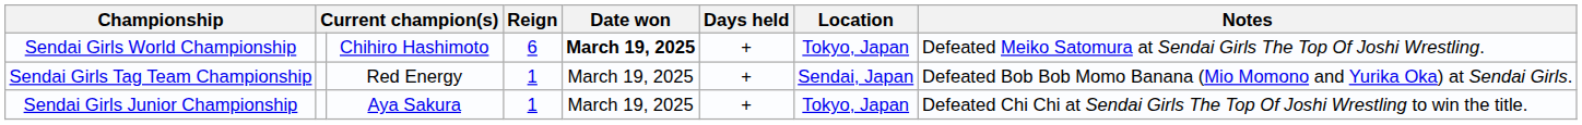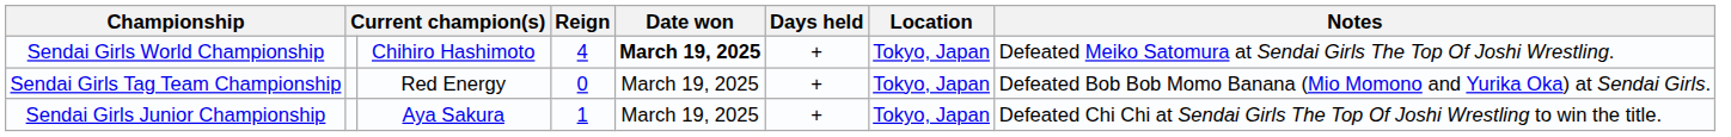 <table class="wikitable" style="text-align:center; background:#fcfdff; font-size:85%;">
 <tr>
 <th>Championship</th>
 <th colspan="2">Current champion(s)</th>
 <th>Reign</th>
 <th>Date won</th>
 <th>Days held</th>
 <th>Location</th>
 <th>Notes</th>
 </tr>
 <tr>
 <td><a href='#'>Sendai Girls World Championship</a></td>
 <td></td>
 <td><a href='#'>Chihiro Hashimoto</a></td>
-<td><a href='#'>6</a></td>
+<td><a href='#'>4</a></td>
 <td><strong>March 19, 2025</strong></td>
 <td>+</td>
 <td><a href='#'>Tokyo, Japan</a></td>
 <td align=left>Defeated <a href='#'>Meiko Satomura</a> at <em>Sendai Girls The Top Of Joshi Wrestling</em>.</td>
 </tr>
 <tr>
 <td><a href='#'>Sendai Girls Tag Team Championship</a></td>
 <td><br></td>
 <td>Red Energy<br></td>
-<td><a href='#'>1<br></a></td>
+<td><a href='#'>0<br></a></td>
 <td>March 19, 2025</td>
 <td>+</td>
-<td><a href='#'>Sendai, Japan</a></td>
+<td><a href='#'>Tokyo, Japan</a></td>
 <td align=left>Defeated Bob Bob Momo Banana (<a href='#'>Mio Momono</a> and <a href='#'>Yurika Oka</a>) at <em>Sendai Girls</em>.</td>
 </tr>
 <tr>
 <td><a href='#'>Sendai Girls Junior Championship</a></td>
 <td></td>
 <td><a href='#'>Aya Sakura</a></td>
 <td><a href='#'>1</a></td>
 <td>March 19, 2025</td>
 <td>+</td>
 <td><a href='#'>Tokyo, Japan</a></td>
 <td align=left>Defeated Chi Chi at <em>Sendai Girls The Top Of Joshi Wrestling</em> to win the title.</td>
 </tr>
 </table>
